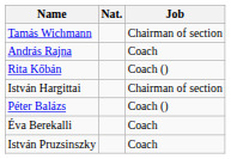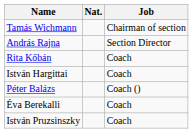 <table class="wikitable">
 <tr>
 <th>Name</th>
 <th>Nat.</th>
 <th>Job</th>
 </tr>
 <tr>
 <td><a href='#'>Tamás Wichmann</a></td>
 <td></td>
 <td>Chairman of section</td>
 </tr>
 <tr>
 <td><a href='#'>András Rajna</a></td>
 <td></td>
-<td>Coach</td>
+<td>Section Director</td>
 </tr>
 <tr>
 <td><a href='#'>Rita Kőbán</a></td>
 <td></td>
-<td>Coach ()</td>
+<td>Coach</td>
 </tr>
 <tr>
 <td>István Hargittai</td>
 <td></td>
-<td>Chairman of section</td>
+<td>Coach</td>
 </tr>
 <tr>
 <td><a href='#'>Péter Balázs</a></td>
 <td></td>
 <td>Coach ()</td>
 </tr>
 <tr>
 <td>Éva Berekalli</td>
 <td></td>
 <td>Coach</td>
 </tr>
 <tr>
 <td>István Pruzsinszky</td>
 <td></td>
 <td>Coach</td>
 </tr>
 </table>
